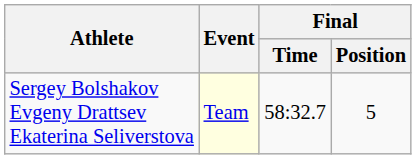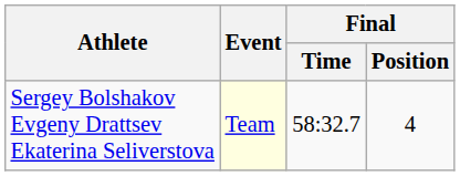 <table class="wikitable" border="1" style="font-size:90%">
 <tr>
 <th rowspan=2>Athlete</th>
 <th rowspan=2>Event</th>
 <th colspan=2>Final</th>
 </tr>
 <tr>
 <th>Time</th>
 <th>Position</th>
 </tr>
 <tr>
 <td rowspan=1><a href='#'>Sergey Bolshakov</a><br><a href='#'>Evgeny Drattsev</a><br><a href='#'>Ekaterina Seliverstova</a></td>
 <td style="background: lightyellow;"><a href='#'>Team</a></td>
 <td align=center>58:32.7</td>
-<td align=center>5</td>
+<td align=center>4</td>
 </tr>
 </table>
